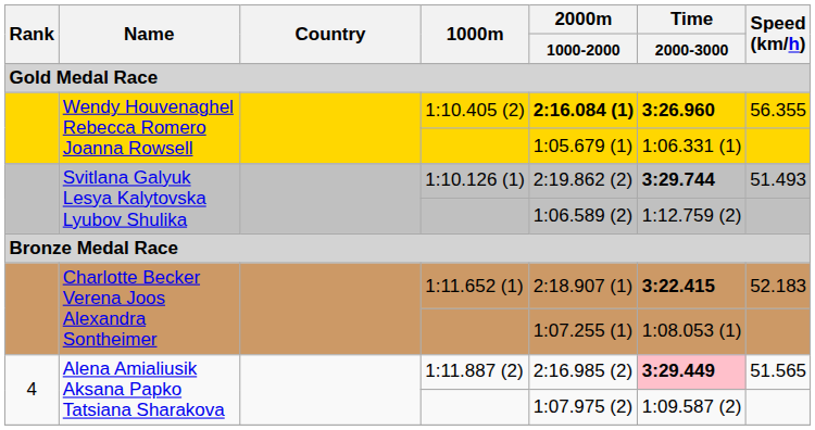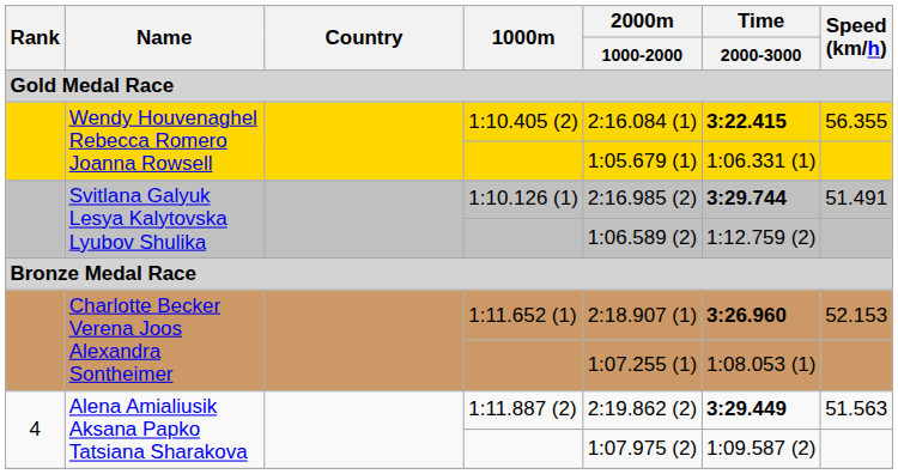 <table class="wikitable">
 <tr>
 <th rowspan=2 width=20>Rank</th>
 <th rowspan=2 width=150>Name</th>
 <th rowspan=2 width=150>Country</th>
 <th rowspan=2>1000m</th>
 <th>2000m</th>
 <th>Time</th>
 <th rowspan=2>Speed<br>(km/<a href='#'>h</a>)</th>
 </tr>
 <tr>
 <th><small>1000-2000</small></th>
 <th><small>2000-3000</small></th>
 </tr>
 <tr>
 <td colspan=8 bgcolor=d3d3d3><strong>Gold Medal Race</strong></td>
 </tr>
 <tr bgcolor=gold>
 <td rowspan=2 align=center></td>
 <td rowspan=2><a href='#'>Wendy Houvenaghel</a><br><a href='#'>Rebecca Romero</a><br><a href='#'>Joanna Rowsell</a></td>
 <td rowspan=2></td>
 <td>1:10.405 (2)</td>
-<td><strong>2:16.084 (1)</strong></td>
-<td><strong>3:26.960</strong></td>
+<td>2:16.084 (1)</td>
+<td><strong>3:22.415</strong></td>
 <td>56.355</td>
 </tr>
 <tr bgcolor=gold>
 <td></td>
 <td>1:05.679 (1)</td>
 <td>1:06.331 (1)</td>
 <td></td>
 </tr>
 <tr bgcolor=silver>
 <td rowspan=2 align=center></td>
 <td rowspan=2><a href='#'>Svitlana Galyuk</a><br><a href='#'>Lesya Kalytovska</a><br><a href='#'>Lyubov Shulika</a></td>
 <td rowspan=2></td>
 <td>1:10.126 (1)</td>
-<td>2:19.862 (2)</td>
+<td>2:16.985 (2)</td>
 <td><strong>3:29.744</strong></td>
-<td>51.493</td>
+<td>51.491</td>
 </tr>
 <tr bgcolor=silver>
 <td></td>
 <td>1:06.589 (2)</td>
 <td>1:12.759 (2)</td>
 <td></td>
 </tr>
 <tr>
 <td colspan=8 bgcolor=d3d3d3><strong>Bronze Medal Race</strong></td>
 </tr>
 <tr bgcolor=cc9966>
 <td rowspan=2 align=center></td>
 <td rowspan=2><a href='#'>Charlotte Becker</a><br><a href='#'>Verena Joos</a><br><a href='#'>Alexandra Sontheimer</a></td>
 <td rowspan=2></td>
 <td>1:11.652 (1)</td>
 <td>2:18.907 (1)</td>
-<td><strong>3:22.415</strong></td>
-<td>52.183</td>
+<td><strong>3:26.960</strong></td>
+<td>52.153</td>
 </tr>
 <tr bgcolor=cc9966>
 <td></td>
 <td>1:07.255 (1)</td>
 <td>1:08.053 (1)</td>
 <td></td>
 </tr>
 <tr>
 <td align=center rowspan=2>4</td>
 <td rowspan=2><a href='#'>Alena Amialiusik</a><br><a href='#'>Aksana Papko</a><br><a href='#'>Tatsiana Sharakova</a></td>
 <td rowspan=2></td>
 <td>1:11.887 (2)</td>
-<td>2:16.985 (2)</td>
-<td style="background: pink;"><strong>3:29.449</strong></td>
-<td>51.565</td>
+<td>2:19.862 (2)</td>
+<td><strong>3:29.449</strong></td>
+<td>51.563</td>
 </tr>
 <tr>
 <td></td>
 <td>1:07.975 (2)</td>
 <td>1:09.587 (2)</td>
 <td></td>
 </tr>
 <tr>
 </tr>
 </table>
